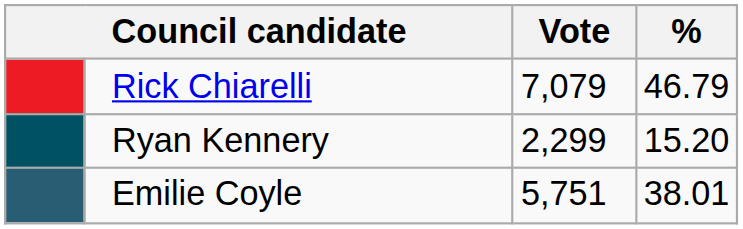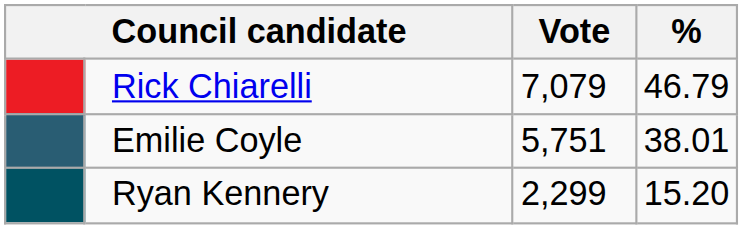 <table class="wikitable">
 <tr>
 <th bgcolor="#DDDDFF" width="230px" colspan="2">Council candidate</th>
 <th bgcolor="#DDDDFF" width="50px">Vote</th>
 <th bgcolor="#DDDDFF" width="30px">%</th>
 </tr>
 <tr>
 <td bgcolor=#ED1C24 width="30px"> </td>
 <td>  <a href='#'>Rick Chiarelli</a></td>
 <td>7,079</td>
 <td>46.79</td>
 </tr>
 <tr>
+<td bgcolor=#295D73 width="30px"> </td>
+<td>  Emilie Coyle</td>
+<td>5,751</td>
+<td>38.01</td>
+</tr>
+<tr>
 <td bgcolor=#005262 width="30px"> </td>
 <td>  Ryan Kennery</td>
 <td>2,299</td>
 <td>15.20</td>
 </tr>
-<tr>
-<td bgcolor=#295D73 width="30px"> </td>
-<td>  Emilie Coyle</td>
-<td>5,751</td>
-<td>38.01</td>
-</tr>
 </table>
